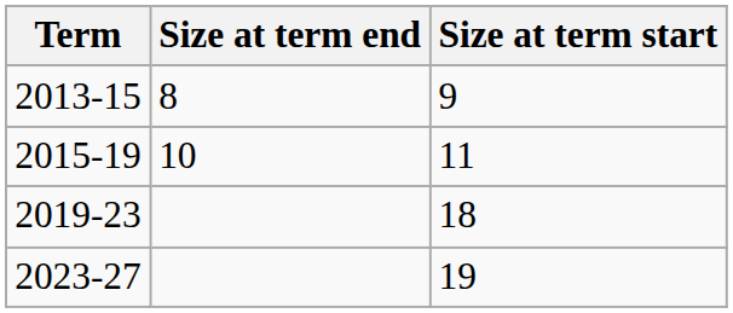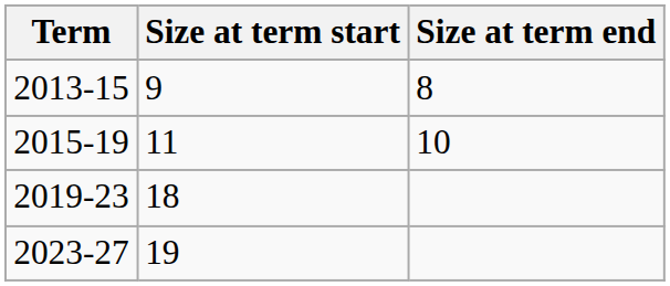 <table class="wikitable sortable">
 <tr>
 <th>Term</th>
+<th>Size at term start</th>
 <th>Size at term end</th>
-<th>Size at term start</th>
 </tr>
 <tr>
 <td>2013-15</td>
+<td>9</td>
 <td>8</td>
-<td>9</td>
 </tr>
 <tr>
 <td>2015-19</td>
+<td>11</td>
 <td>10</td>
-<td>11</td>
 </tr>
 <tr>
 <td>2019-23</td>
+<td>18</td>
 <td></td>
-<td>18</td>
 </tr>
 <tr>
 <td>2023-27</td>
+<td>19</td>
 <td></td>
-<td>19</td>
 </tr>
 </table>
